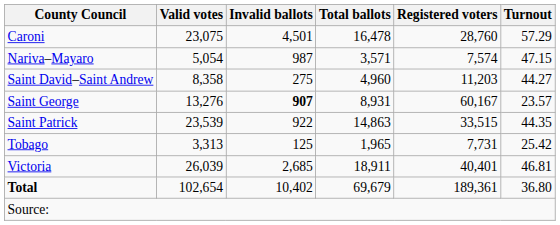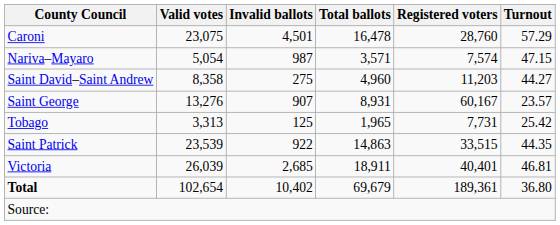 <table class=wikitable style=text-align:right>
 <tr>
 <th>County Council</th>
 <th>Valid votes</th>
 <th>Invalid ballots</th>
 <th>Total ballots</th>
 <th>Registered voters</th>
 <th>Turnout</th>
 </tr>
 <tr>
 <td align=left><a href='#'>Caroni</a></td>
 <td>23,075</td>
 <td>4,501</td>
 <td>16,478</td>
 <td>28,760</td>
 <td>57.29</td>
 </tr>
 <tr>
 <td align=left><a href='#'>Nariva</a>–<a href='#'>Mayaro</a></td>
 <td>5,054</td>
 <td>987</td>
 <td>3,571</td>
 <td>7,574</td>
 <td>47.15</td>
 </tr>
 <tr>
 <td align=left><a href='#'>Saint David</a>–<a href='#'>Saint Andrew</a></td>
 <td>8,358</td>
 <td>275</td>
 <td>4,960</td>
 <td>11,203</td>
 <td>44.27</td>
 </tr>
 <tr>
 <td align=left><a href='#'>Saint George</a></td>
 <td>13,276</td>
-<td><strong>907</strong></td>
+<td>907</td>
 <td>8,931</td>
 <td>60,167</td>
 <td>23.57</td>
+</tr>
+<tr>
+<td align=left><a href='#'>Tobago</a></td>
+<td>3,313</td>
+<td>125</td>
+<td>1,965</td>
+<td>7,731</td>
+<td>25.42</td>
 </tr>
 <tr>
 <td align=left><a href='#'>Saint Patrick</a></td>
 <td>23,539</td>
 <td>922</td>
 <td>14,863</td>
 <td>33,515</td>
 <td>44.35</td>
-</tr>
-<tr>
-<td align=left><a href='#'>Tobago</a></td>
-<td>3,313</td>
-<td>125</td>
-<td>1,965</td>
-<td>7,731</td>
-<td>25.42</td>
 </tr>
 <tr>
 <td align=left><a href='#'>Victoria</a></td>
 <td>26,039</td>
 <td>2,685</td>
 <td>18,911</td>
 <td>40,401</td>
 <td>46.81</td>
 </tr>
 <tr>
 <td align=left><strong>Total</strong></td>
 <td>102,654</td>
 <td>10,402</td>
 <td>69,679</td>
 <td>189,361</td>
 <td>36.80</td>
 </tr>
 <tr>
 <td align=left colspan=6>Source: </td>
 </tr>
 </table>
